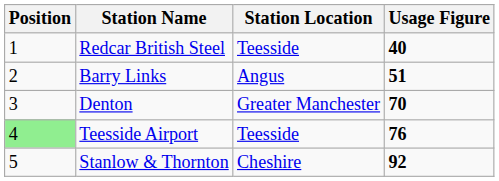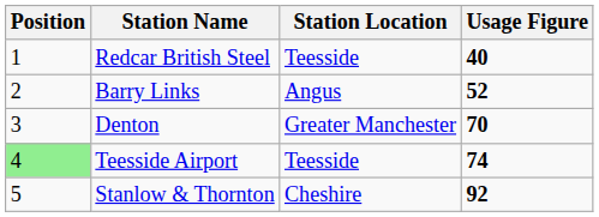 <table class="wikitable mw-collapsible">
 <tr>
 <th>Position</th>
 <th>Station Name</th>
 <th>Station Location</th>
 <th>Usage Figure</th>
 </tr>
 <tr>
 <td>1</td>
 <td><a href='#'>Redcar British Steel</a></td>
 <td><a href='#'>Teesside</a></td>
 <td><strong>40</strong></td>
 </tr>
 <tr>
 <td>2</td>
 <td><a href='#'>Barry Links</a></td>
 <td><a href='#'>Angus</a></td>
-<td><strong>51</strong></td>
+<td><strong>52</strong></td>
 </tr>
 <tr>
 <td>3</td>
 <td><a href='#'>Denton</a></td>
 <td><a href='#'>Greater Manchester</a></td>
 <td><strong>70</strong></td>
 </tr>
 <tr>
 <td style="background: lightgreen;">4</td>
 <td><a href='#'>Teesside Airport</a></td>
 <td><a href='#'>Teesside</a></td>
-<td><strong>76</strong></td>
+<td><strong>74</strong></td>
 </tr>
 <tr>
 <td>5</td>
 <td><a href='#'>Stanlow & Thornton</a></td>
 <td><a href='#'>Cheshire</a></td>
 <td><strong>92</strong></td>
 </tr>
 </table>
